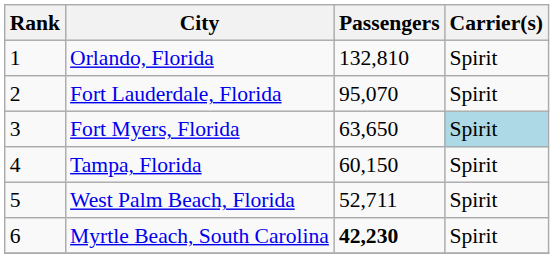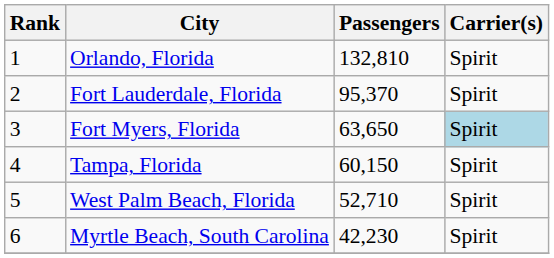 <table class="wikitable sortable" style="font-size: 95%" width= align=>
 <tr>
 <th>Rank</th>
 <th>City</th>
 <th>Passengers</th>
 <th>Carrier(s)</th>
 </tr>
 <tr>
 <td>1</td>
 <td> <a href='#'>Orlando, Florida</a></td>
 <td>132,810</td>
 <td>Spirit</td>
 </tr>
 <tr>
 <td>2</td>
 <td> <a href='#'>Fort Lauderdale, Florida</a></td>
-<td>95,070</td>
+<td>95,370</td>
 <td>Spirit</td>
 </tr>
 <tr>
 <td>3</td>
 <td> <a href='#'>Fort Myers, Florida</a></td>
 <td>63,650</td>
 <td style="background: lightblue;">Spirit</td>
 </tr>
 <tr>
 <td>4</td>
 <td> <a href='#'>Tampa, Florida</a></td>
 <td>60,150</td>
 <td>Spirit</td>
 </tr>
 <tr>
 <td>5</td>
 <td> <a href='#'>West Palm Beach, Florida</a></td>
-<td>52,711</td>
+<td>52,710</td>
 <td>Spirit</td>
 </tr>
 <tr>
 <td>6</td>
 <td> <a href='#'>Myrtle Beach, South Carolina</a></td>
-<td><strong>42,230</strong></td>
+<td>42,230</td>
 <td>Spirit</td>
 </tr>
 <tr>
 </tr>
 </table>
